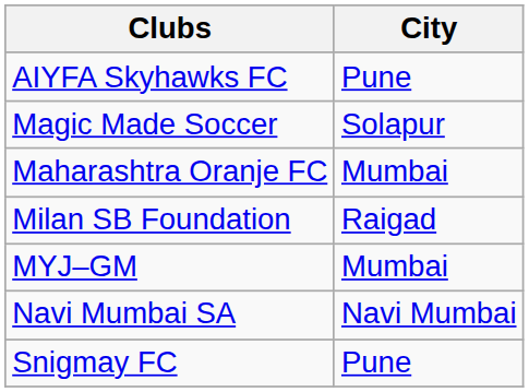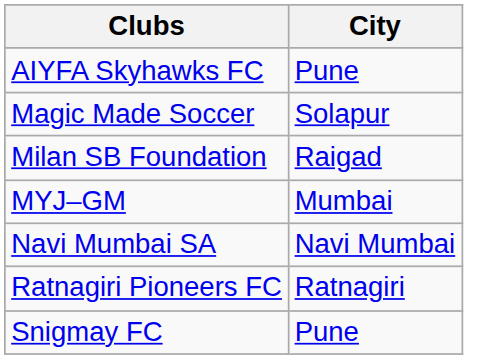 <table class="wikitable">
 <tr>
 <th>Clubs</th>
 <th>City</th>
 </tr>
 <tr>
 <td><a href='#'>AIYFA Skyhawks FC</a></td>
 <td><a href='#'>Pune</a></td>
 </tr>
 <tr>
 <td><a href='#'>Magic Made Soccer</a></td>
 <td><a href='#'>Solapur</a></td>
 </tr>
 <tr>
-<td><a href='#'>Maharashtra Oranje FC</a></td>
-<td><a href='#'>Mumbai</a></td>
-</tr>
-<tr>
 <td><a href='#'>Milan SB Foundation</a></td>
 <td><a href='#'>Raigad</a></td>
 </tr>
 <tr>
 <td><a href='#'>MYJ–GM</a></td>
 <td><a href='#'>Mumbai</a></td>
 </tr>
 <tr>
 <td><a href='#'>Navi Mumbai SA</a></td>
 <td><a href='#'>Navi Mumbai</a></td>
 </tr>
 <tr>
+<td><a href='#'>Ratnagiri Pioneers FC</a></td>
+<td><a href='#'>Ratnagiri</a></td>
+</tr>
+<tr>
 <td><a href='#'>Snigmay FC</a></td>
 <td><a href='#'>Pune</a></td>
 </tr>
 </table>
